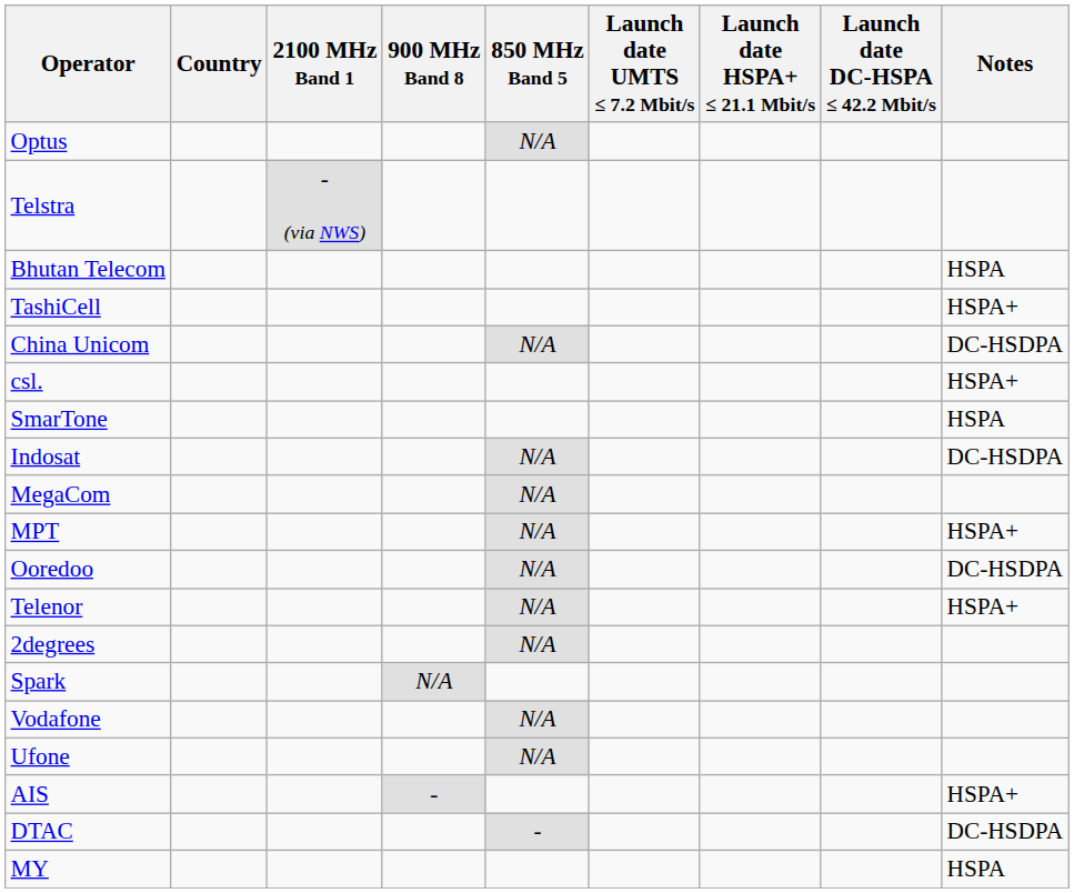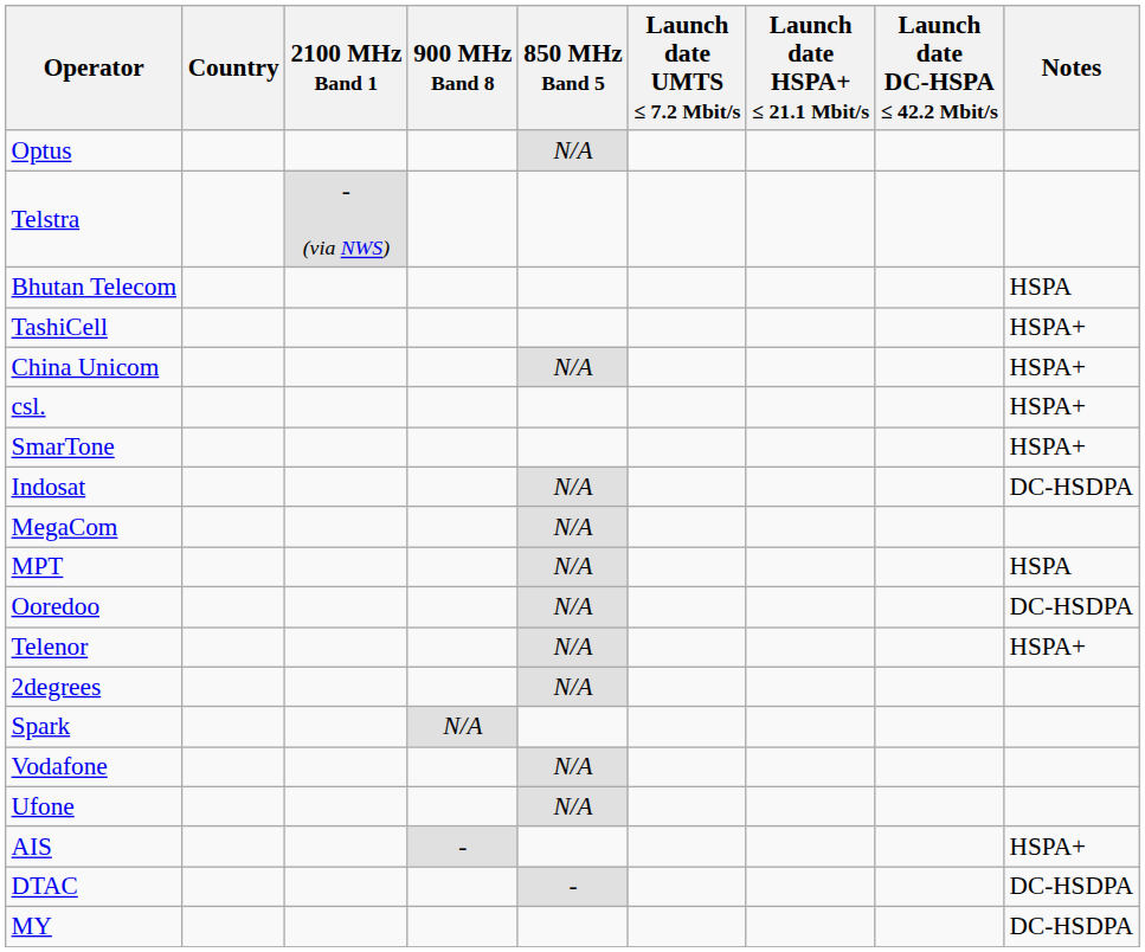 <table class="wikitable sortable, centering">
 <tr>
 <th>Operator</th>
 <th>Country</th>
 <th>2100 MHz<br><small>Band 1</small></th>
 <th>900 MHz<br><small>Band 8</small></th>
 <th>850 MHz<br><small>Band 5</small></th>
 <th>Launch<br>date<br>UMTS<br><small>≤ 7.2 Mbit/s</small></th>
 <th>Launch<br>date<br>HSPA+<br><small>≤ 21.1 Mbit/s</small></th>
 <th>Launch<br>date<br>DC-HSPA<br><small>≤ 42.2 Mbit/s</small></th>
 <th>Notes</th>
 </tr>
 <tr>
 <td><a href='#'>Optus</a></td>
 <td></td>
 <td></td>
 <td></td>
 <td style="background: #e0e0e0; text-align: center;"><em>N/A</em></td>
 <td></td>
 <td></td>
 <td></td>
 <td></td>
 </tr>
 <tr>
 <td><a href='#'>Telstra</a></td>
 <td></td>
 <td style="background: #e0e0e0; text-align: center;"><em> -<br><br><small>(via <a href='#'>NWS</a>)</small></em></td>
 <td></td>
 <td></td>
 <td></td>
 <td></td>
 <td></td>
 <td><br></td>
 </tr>
 <tr>
 <td><a href='#'>Bhutan Telecom</a></td>
 <td></td>
 <td></td>
 <td></td>
 <td></td>
 <td></td>
 <td></td>
 <td></td>
 <td>HSPA </td>
 </tr>
 <tr>
 <td><a href='#'>TashiCell</a></td>
 <td></td>
 <td></td>
 <td></td>
 <td></td>
 <td></td>
 <td></td>
 <td></td>
 <td>HSPA+ </td>
 </tr>
 <tr>
 <td><a href='#'>China Unicom</a></td>
 <td></td>
 <td></td>
 <td></td>
 <td style="background: #e0e0e0; text-align: center;"><em>N/A</em></td>
 <td></td>
 <td></td>
 <td></td>
-<td>DC-HSDPA </td>
+<td>HSPA+ </td>
 </tr>
 <tr>
 <td><a href='#'>csl.</a></td>
 <td></td>
 <td></td>
 <td></td>
 <td></td>
 <td></td>
 <td></td>
 <td></td>
 <td>HSPA+ </td>
 </tr>
 <tr>
 <td><a href='#'>SmarTone</a></td>
 <td></td>
 <td></td>
 <td></td>
 <td></td>
 <td></td>
 <td><br></td>
 <td></td>
-<td>HSPA </td>
+<td>HSPA+ </td>
 </tr>
 <tr>
 <td><a href='#'>Indosat</a></td>
 <td></td>
 <td></td>
 <td></td>
 <td style="background: #e0e0e0; text-align: center;"><em>N/A</em></td>
 <td></td>
 <td></td>
 <td></td>
 <td>DC-HSDPA </td>
 </tr>
 <tr>
 <td><a href='#'>MegaCom</a></td>
 <td></td>
 <td></td>
 <td></td>
 <td style="background: #e0e0e0; text-align: center;"><em>N/A</em></td>
 <td></td>
 <td></td>
 <td></td>
 <td></td>
 </tr>
 <tr>
 <td><a href='#'>MPT</a></td>
 <td></td>
 <td></td>
 <td></td>
 <td style="background: #e0e0e0; text-align: center;"><em>N/A</em></td>
 <td></td>
 <td></td>
 <td></td>
-<td>HSPA+ </td>
+<td>HSPA </td>
 </tr>
 <tr>
 <td><a href='#'>Ooredoo</a></td>
 <td></td>
 <td></td>
 <td></td>
 <td style="background: #e0e0e0; text-align: center;"><em>N/A</em></td>
 <td></td>
 <td></td>
 <td></td>
 <td>DC-HSDPA </td>
 </tr>
 <tr>
 <td><a href='#'>Telenor</a></td>
 <td></td>
 <td></td>
 <td></td>
 <td style="background: #e0e0e0; text-align: center;"><em>N/A</em></td>
 <td></td>
 <td></td>
 <td></td>
 <td>HSPA+ </td>
 </tr>
 <tr>
 <td><a href='#'>2degrees</a></td>
 <td></td>
 <td></td>
 <td></td>
 <td style="background: #e0e0e0; text-align: center;"><em>N/A</em></td>
 <td></td>
 <td></td>
 <td></td>
 <td></td>
 </tr>
 <tr>
 <td><a href='#'>Spark</a></td>
 <td></td>
 <td></td>
 <td style="background: #e0e0e0; text-align: center;"><em>N/A</em></td>
 <td></td>
 <td></td>
 <td></td>
 <td></td>
 <td><br></td>
 </tr>
 <tr>
 <td><a href='#'>Vodafone</a></td>
 <td></td>
 <td></td>
 <td></td>
 <td style="background: #e0e0e0; text-align: center;"><em>N/A</em></td>
 <td></td>
 <td></td>
 <td></td>
 <td></td>
 </tr>
 <tr>
 <td><a href='#'>Ufone</a></td>
 <td></td>
 <td></td>
 <td></td>
 <td style="background: #e0e0e0; text-align: center;"><em>N/A</em></td>
 <td></td>
 <td></td>
 <td></td>
 <td></td>
 </tr>
 <tr>
 <td><a href='#'>AIS</a></td>
 <td></td>
 <td></td>
 <td style="background: #e0e0e0; text-align: center;"><em> -<br></em></td>
 <td></td>
 <td></td>
 <td></td>
 <td></td>
 <td>HSPA+ </td>
 </tr>
 <tr>
 <td><a href='#'>DTAC</a></td>
 <td></td>
 <td></td>
 <td></td>
 <td style="background: #e0e0e0; text-align: center;"><em> -<br></em></td>
 <td></td>
 <td></td>
 <td></td>
 <td>DC-HSDPA </td>
 </tr>
 <tr>
 <td><a href='#'>MY</a></td>
 <td></td>
 <td></td>
 <td></td>
 <td></td>
 <td></td>
 <td></td>
 <td></td>
-<td>HSPA </td>
+<td>DC-HSDPA </td>
 </tr>
 <tr>
 </tr>
 </table>
